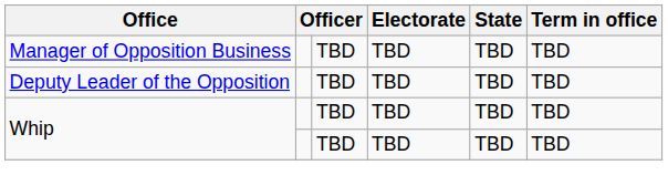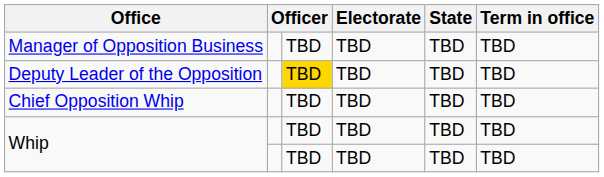 <table class="wikitable sortable">
 <tr>
 <th>Office</th>
 <th colspan="2">Officer</th>
 <th>Electorate</th>
 <th>State</th>
 <th>Term in office</th>
 </tr>
 <tr>
 <td><a href='#'>Manager of Opposition Business</a></td>
 <td> </td>
 <td>TBD</td>
 <td>TBD</td>
 <td>TBD</td>
 <td>TBD</td>
 </tr>
 <tr>
 <td><a href='#'>Deputy Leader of the Opposition</a></td>
+<td> </td>
+<td style="background: gold;">TBD</td>
+<td>TBD</td>
+<td>TBD</td>
+<td>TBD</td>
+</tr>
+<tr>
+<td><a href='#'>Chief Opposition Whip</a></td>
 <td> </td>
 <td>TBD</td>
 <td>TBD</td>
 <td>TBD</td>
 <td>TBD</td>
 </tr>
 <tr>
 <td rowspan="2">Whip</td>
 <td> </td>
 <td>TBD</td>
 <td>TBD</td>
 <td>TBD</td>
 <td>TBD</td>
 </tr>
 <tr>
 <td> </td>
 <td>TBD</td>
 <td>TBD</td>
 <td>TBD</td>
 <td>TBD</td>
 </tr>
 </table>
